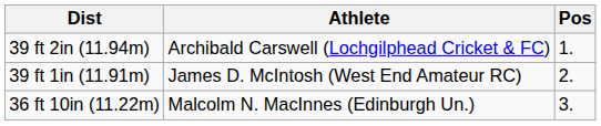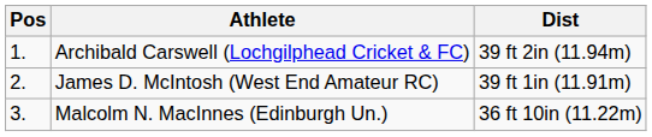 <table class="wikitable">
 <tr>
+<th>Pos</th>
+<th>Athlete</th>
 <th>Dist</th>
-<th>Athlete</th>
-<th>Pos</th>
 </tr>
 <tr>
+<td>1.</td>
+<td>Archibald Carswell (<a href='#'>Lochgilphead Cricket & FC</a>)</td>
 <td>39 ft 2in (11.94m)</td>
-<td>Archibald Carswell (<a href='#'>Lochgilphead Cricket & FC</a>)</td>
-<td>1.</td>
 </tr>
 <tr>
+<td>2.</td>
+<td>James D. McIntosh (West End Amateur RC)</td>
 <td>39 ft 1in (11.91m)</td>
-<td>James D. McIntosh (West End Amateur RC)</td>
-<td>2.</td>
 </tr>
 <tr>
+<td>3.</td>
+<td>Malcolm N. MacInnes (Edinburgh Un.)</td>
 <td>36 ft 10in (11.22m)</td>
-<td>Malcolm N. MacInnes (Edinburgh Un.)</td>
-<td>3.</td>
 </tr>
 </table>
